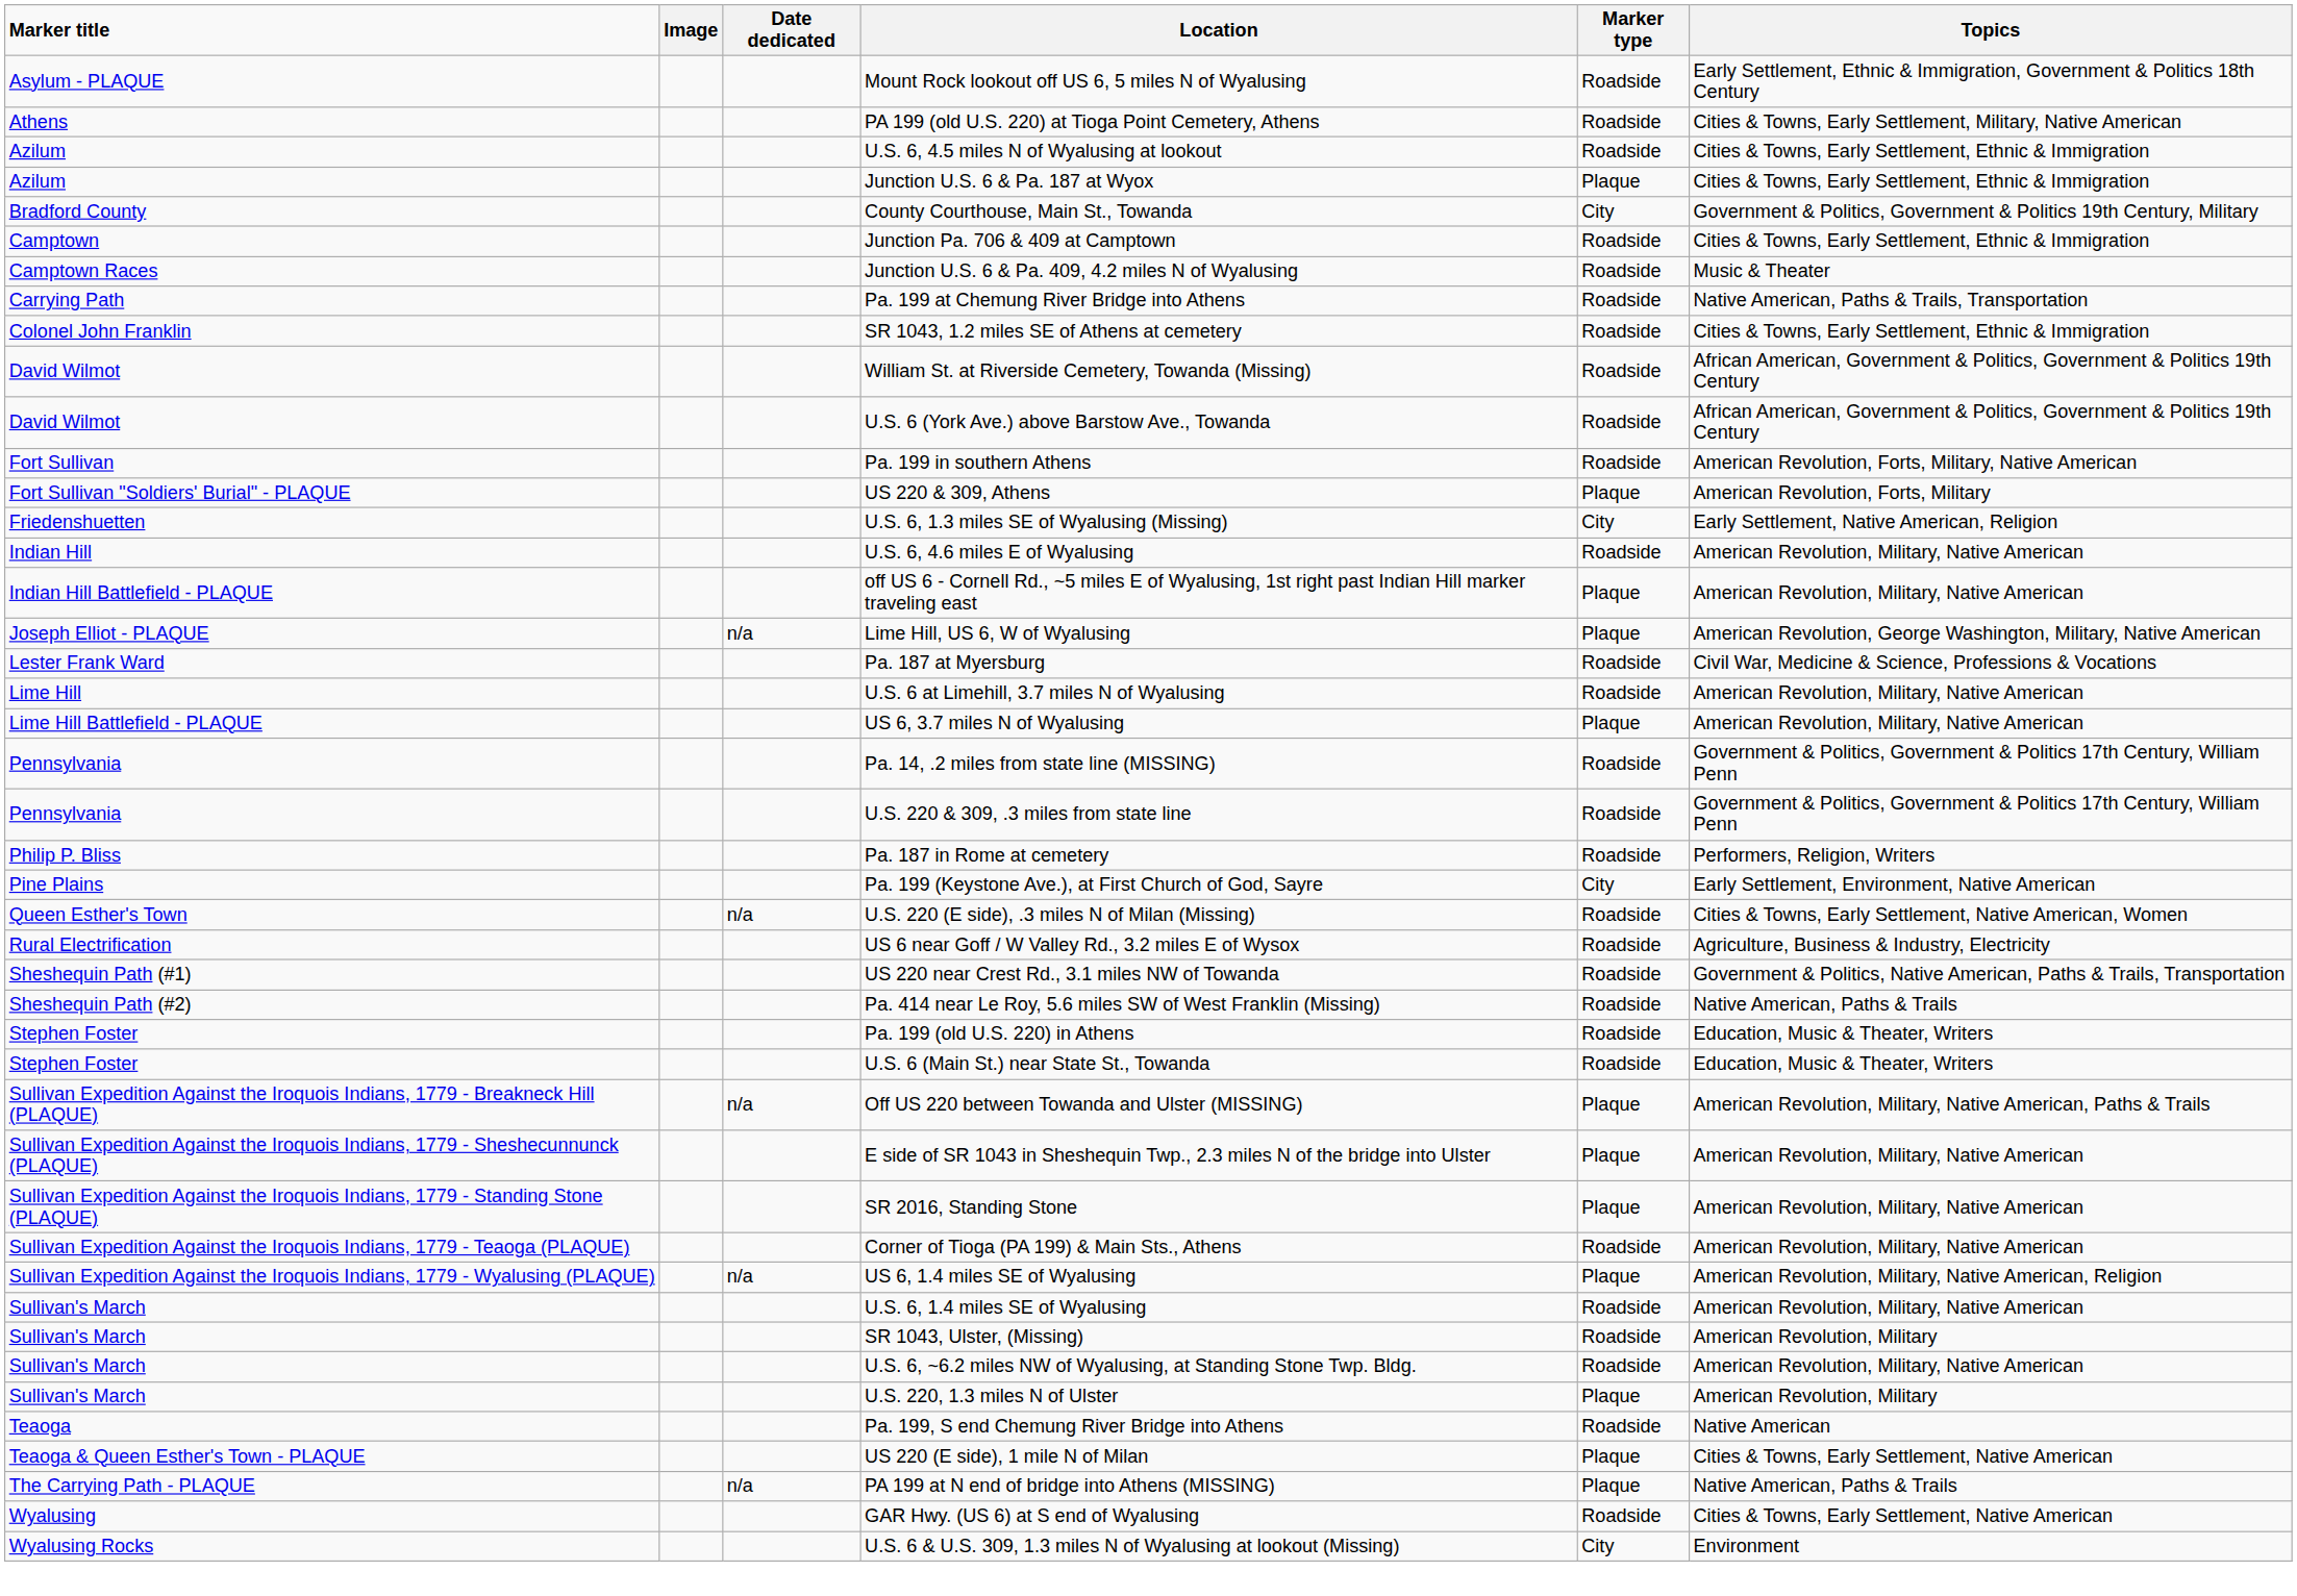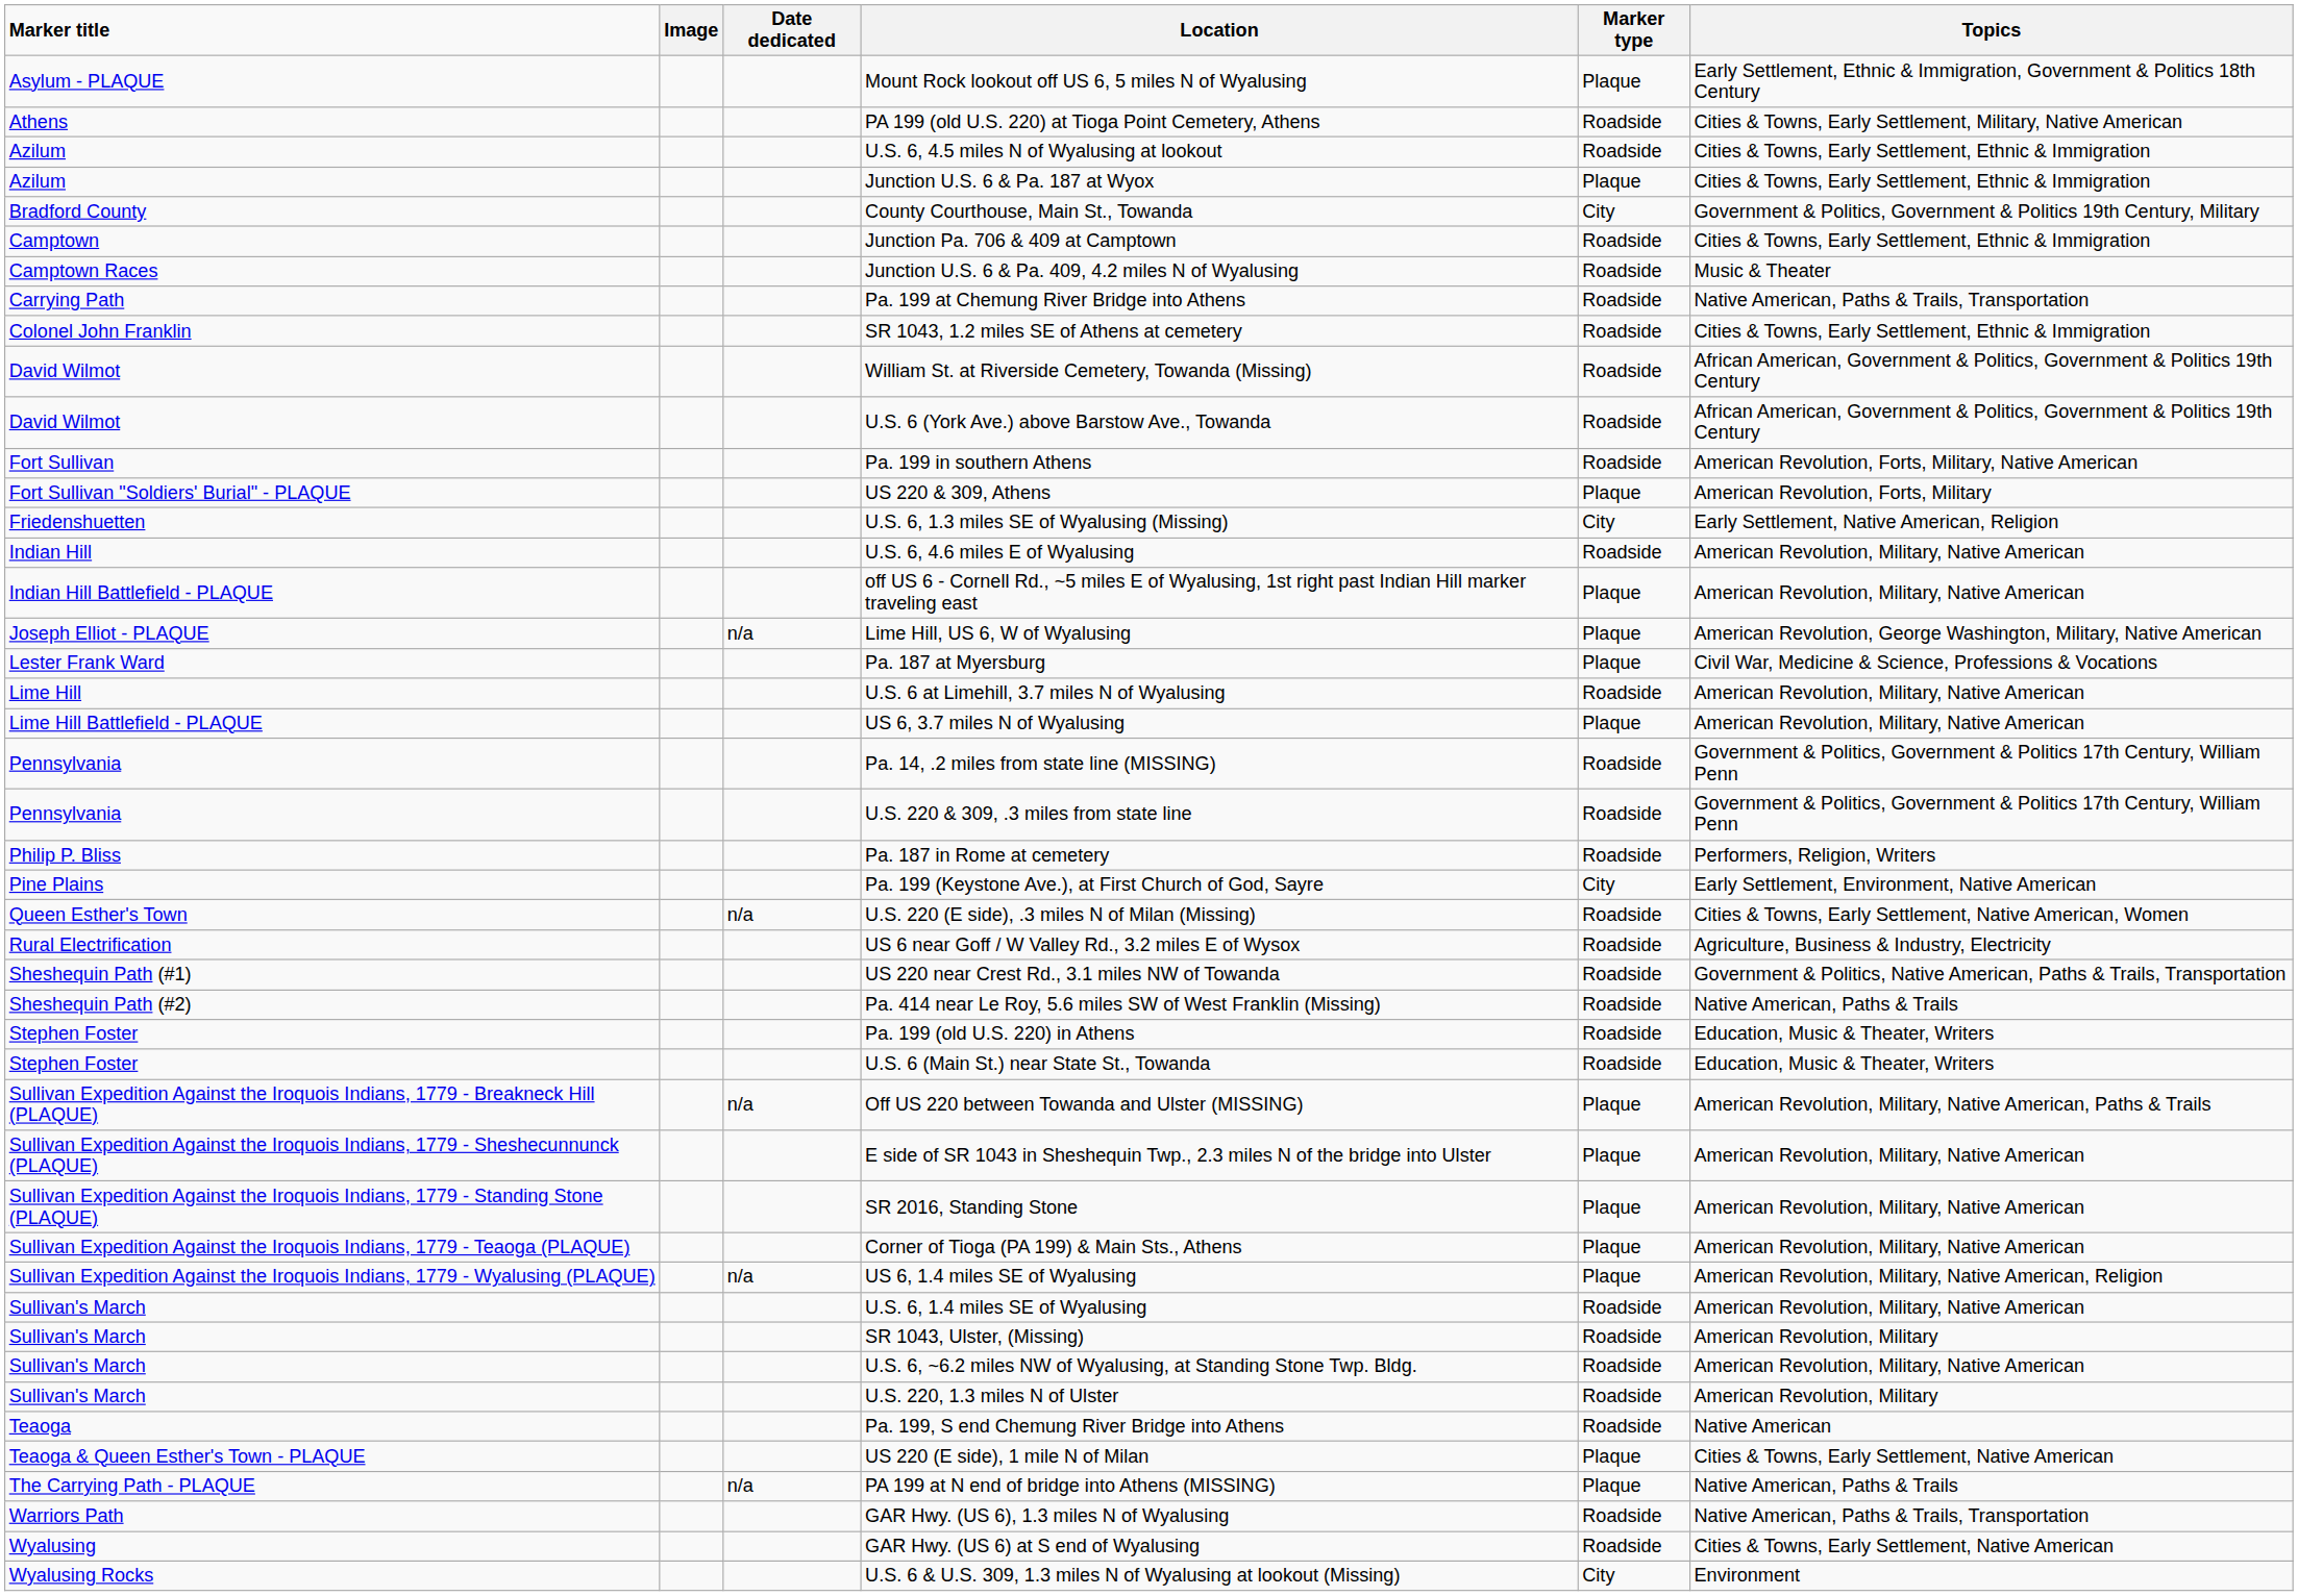 <table class="wikitable sortable" style="width:98%">
 <tr>
 <td><strong>Marker title</strong></td>
 <th class="unsortable"><strong>Image</strong></th>
 <th><strong>Date dedicated</strong></th>
 <th><strong>Location</strong></th>
 <th><strong>Marker type</strong></th>
 <th><strong>Topics</strong></th>
 </tr>
 <tr ->
 <td><a href='#'>Asylum - PLAQUE</a></td>
 <td></td>
 <td></td>
 <td>Mount Rock lookout off US 6, 5 miles N of Wyalusing</td>
-<td>Roadside</td>
+<td>Plaque</td>
 <td>Early Settlement, Ethnic & Immigration, Government & Politics 18th Century</td>
 </tr>
 <tr ->
 <td><a href='#'>Athens</a></td>
 <td></td>
 <td></td>
 <td>PA 199 (old U.S. 220) at Tioga Point Cemetery, Athens</td>
 <td>Roadside</td>
 <td>Cities & Towns, Early Settlement, Military, Native American</td>
 </tr>
 <tr ->
 <td><a href='#'>Azilum</a></td>
 <td></td>
 <td></td>
 <td>U.S. 6, 4.5 miles N of Wyalusing at lookout</td>
 <td>Roadside</td>
 <td>Cities & Towns, Early Settlement, Ethnic & Immigration</td>
 </tr>
 <tr ->
 <td><a href='#'>Azilum</a></td>
 <td></td>
 <td></td>
 <td>Junction U.S. 6 & Pa. 187 at Wyox<br><small></small></td>
 <td>Plaque</td>
 <td>Cities & Towns, Early Settlement, Ethnic & Immigration</td>
 </tr>
 <tr ->
 <td><a href='#'>Bradford County</a></td>
 <td></td>
 <td></td>
 <td>County Courthouse, Main St., Towanda</td>
 <td>City</td>
 <td>Government & Politics, Government & Politics 19th Century, Military</td>
 </tr>
 <tr ->
 <td><a href='#'>Camptown</a></td>
 <td></td>
 <td></td>
 <td>Junction Pa. 706 & 409 at Camptown<br><small></small></td>
 <td>Roadside</td>
 <td>Cities & Towns, Early Settlement, Ethnic & Immigration</td>
 </tr>
 <tr ->
 <td><a href='#'>Camptown Races</a></td>
 <td></td>
 <td></td>
 <td>Junction U.S. 6 & Pa. 409, 4.2 miles N of Wyalusing<br><small></small></td>
 <td>Roadside</td>
 <td>Music & Theater</td>
 </tr>
 <tr ->
 <td><a href='#'>Carrying Path</a></td>
 <td></td>
 <td></td>
 <td>Pa. 199 at Chemung River Bridge into Athens</td>
 <td>Roadside</td>
 <td>Native American, Paths & Trails, Transportation</td>
 </tr>
 <tr ->
 <td><a href='#'>Colonel John Franklin</a></td>
 <td></td>
 <td></td>
 <td>SR 1043, 1.2 miles SE of Athens at cemetery</td>
 <td>Roadside</td>
 <td>Cities & Towns, Early Settlement, Ethnic & Immigration</td>
 </tr>
 <tr ->
 <td><a href='#'>David Wilmot</a></td>
 <td></td>
 <td></td>
 <td>William St. at Riverside Cemetery, Towanda (Missing)</td>
 <td>Roadside</td>
 <td>African American, Government & Politics, Government & Politics 19th Century</td>
 </tr>
 <tr ->
 <td><a href='#'>David Wilmot</a></td>
 <td></td>
 <td></td>
 <td>U.S. 6 (York Ave.) above Barstow Ave., Towanda<br><small></small></td>
 <td>Roadside</td>
 <td>African American, Government & Politics, Government & Politics 19th Century</td>
 </tr>
 <tr ->
 <td><a href='#'>Fort Sullivan</a></td>
 <td></td>
 <td></td>
 <td>Pa. 199 in southern Athens</td>
 <td>Roadside</td>
 <td>American Revolution, Forts, Military, Native American</td>
 </tr>
 <tr ->
 <td><a href='#'>Fort Sullivan "Soldiers' Burial" - PLAQUE</a></td>
 <td></td>
 <td></td>
 <td>US 220 & 309, Athens</td>
 <td>Plaque</td>
 <td>American Revolution, Forts, Military</td>
 </tr>
 <tr ->
 <td><a href='#'>Friedenshuetten</a></td>
 <td></td>
 <td></td>
 <td>U.S. 6, 1.3 miles SE of Wyalusing (Missing)</td>
 <td>City</td>
 <td>Early Settlement, Native American, Religion</td>
 </tr>
 <tr ->
 <td><a href='#'>Indian Hill</a></td>
 <td></td>
 <td></td>
 <td>U.S. 6, 4.6 miles E of Wyalusing<br><small></small></td>
 <td>Roadside</td>
 <td>American Revolution, Military, Native American</td>
 </tr>
 <tr ->
 <td><a href='#'>Indian Hill Battlefield - PLAQUE</a></td>
 <td></td>
 <td></td>
 <td>off US 6 - Cornell Rd., ~5 miles E of Wyalusing, 1st right past Indian Hill marker traveling east</td>
 <td>Plaque</td>
 <td>American Revolution, Military, Native American</td>
 </tr>
 <tr ->
 <td><a href='#'>Joseph Elliot - PLAQUE</a></td>
 <td></td>
 <td>n/a</td>
 <td>Lime Hill, US 6, W of Wyalusing</td>
 <td>Plaque</td>
 <td>American Revolution, George Washington, Military, Native American</td>
 </tr>
 <tr ->
 <td><a href='#'>Lester Frank Ward</a></td>
 <td></td>
 <td></td>
 <td>Pa. 187 at Myersburg</td>
-<td>Roadside</td>
+<td>Plaque</td>
 <td>Civil War, Medicine & Science, Professions & Vocations</td>
 </tr>
 <tr ->
 <td><a href='#'>Lime Hill</a></td>
 <td></td>
 <td></td>
 <td>U.S. 6 at Limehill, 3.7 miles N of Wyalusing<br><small></small></td>
 <td>Roadside</td>
 <td>American Revolution, Military, Native American</td>
 </tr>
 <tr ->
 <td><a href='#'>Lime Hill Battlefield - PLAQUE</a></td>
 <td></td>
 <td></td>
 <td>US 6, 3.7 miles N of Wyalusing</td>
 <td>Plaque</td>
 <td>American Revolution, Military, Native American</td>
 </tr>
 <tr ->
 <td><a href='#'>Pennsylvania</a></td>
 <td></td>
 <td></td>
 <td>Pa. 14, .2 miles from state line (MISSING)</td>
 <td>Roadside</td>
 <td>Government & Politics, Government & Politics 17th Century, William Penn</td>
 </tr>
 <tr ->
 <td><a href='#'>Pennsylvania</a></td>
 <td></td>
 <td></td>
 <td>U.S. 220 & 309, .3 miles from state line</td>
 <td>Roadside</td>
 <td>Government & Politics, Government & Politics 17th Century, William Penn</td>
 </tr>
 <tr ->
 <td><a href='#'>Philip P. Bliss</a></td>
 <td></td>
 <td></td>
 <td>Pa. 187 in Rome at cemetery</td>
 <td>Roadside</td>
 <td>Performers, Religion, Writers</td>
 </tr>
 <tr ->
 <td><a href='#'>Pine Plains</a></td>
 <td></td>
 <td></td>
 <td>Pa. 199 (Keystone Ave.), at First Church of God, Sayre</td>
 <td>City</td>
 <td>Early Settlement, Environment, Native American</td>
 </tr>
 <tr ->
 <td><a href='#'>Queen Esther's Town</a></td>
 <td></td>
 <td>n/a</td>
 <td>U.S. 220 (E side), .3 miles N of Milan (Missing)</td>
 <td>Roadside</td>
 <td>Cities & Towns, Early Settlement, Native American, Women</td>
 </tr>
 <tr ->
 <td><a href='#'>Rural Electrification</a></td>
 <td></td>
 <td></td>
 <td>US 6 near Goff / W Valley Rd., 3.2 miles E of Wysox<br><small></small></td>
 <td>Roadside</td>
 <td>Agriculture, Business & Industry, Electricity</td>
 </tr>
 <tr ->
 <td><a href='#'>Sheshequin Path</a> (#1)</td>
 <td></td>
 <td></td>
 <td>US 220 near Crest Rd., 3.1 miles NW of Towanda<br><small></small></td>
 <td>Roadside</td>
 <td>Government & Politics, Native American, Paths & Trails, Transportation</td>
 </tr>
 <tr ->
 <td><a href='#'>Sheshequin Path</a> (#2)</td>
 <td></td>
 <td></td>
 <td>Pa. 414 near Le Roy, 5.6 miles SW of West Franklin (Missing)</td>
 <td>Roadside</td>
 <td>Native American, Paths & Trails</td>
 </tr>
 <tr ->
 <td><a href='#'>Stephen Foster</a></td>
 <td></td>
 <td></td>
 <td>Pa. 199 (old U.S. 220) in Athens</td>
 <td>Roadside</td>
 <td>Education, Music & Theater, Writers</td>
 </tr>
 <tr ->
 <td><a href='#'>Stephen Foster</a></td>
 <td></td>
 <td></td>
 <td>U.S. 6 (Main St.) near State St., Towanda<br><small></small></td>
 <td>Roadside</td>
 <td>Education, Music & Theater, Writers</td>
 </tr>
 <tr ->
 <td><a href='#'>Sullivan Expedition Against the Iroquois Indians, 1779 - Breakneck Hill (PLAQUE)</a></td>
 <td></td>
 <td>n/a</td>
 <td>Off US 220 between Towanda and Ulster (MISSING)</td>
 <td>Plaque</td>
 <td>American Revolution, Military, Native American, Paths & Trails</td>
 </tr>
 <tr ->
 <td><a href='#'>Sullivan Expedition Against the Iroquois Indians, 1779 - Sheshecunnunck (PLAQUE)</a></td>
 <td></td>
 <td></td>
 <td>E side of SR 1043 in Sheshequin Twp., 2.3 miles N of the bridge into Ulster</td>
 <td>Plaque</td>
 <td>American Revolution, Military, Native American</td>
 </tr>
 <tr ->
 <td><a href='#'>Sullivan Expedition Against the Iroquois Indians, 1779 - Standing Stone (PLAQUE)</a></td>
 <td></td>
 <td></td>
 <td>SR 2016, Standing Stone</td>
 <td>Plaque</td>
 <td>American Revolution, Military, Native American</td>
 </tr>
 <tr ->
 <td><a href='#'>Sullivan Expedition Against the Iroquois Indians, 1779 - Teaoga (PLAQUE)</a></td>
 <td></td>
 <td></td>
 <td>Corner of Tioga (PA 199) & Main Sts., Athens</td>
-<td>Roadside</td>
+<td>Plaque</td>
 <td>American Revolution, Military, Native American</td>
 </tr>
 <tr ->
 <td><a href='#'>Sullivan Expedition Against the Iroquois Indians, 1779 - Wyalusing (PLAQUE)</a></td>
 <td></td>
 <td>n/a</td>
 <td>US 6, 1.4 miles SE of Wyalusing<br><small></small></td>
 <td>Plaque</td>
 <td>American Revolution, Military, Native American, Religion</td>
 </tr>
 <tr ->
 <td><a href='#'>Sullivan's March</a></td>
 <td></td>
 <td></td>
 <td>U.S. 6, 1.4 miles SE of Wyalusing<br><small></small></td>
 <td>Roadside</td>
 <td>American Revolution, Military, Native American</td>
 </tr>
 <tr ->
 <td><a href='#'>Sullivan's March</a></td>
 <td></td>
 <td></td>
 <td>SR 1043, Ulster, (Missing)</td>
 <td>Roadside</td>
 <td>American Revolution, Military</td>
 </tr>
 <tr ->
 <td><a href='#'>Sullivan's March</a></td>
 <td></td>
 <td></td>
 <td>U.S. 6, ~6.2 miles NW of Wyalusing, at Standing Stone Twp. Bldg.<br><small></small></td>
 <td>Roadside</td>
 <td>American Revolution, Military, Native American</td>
 </tr>
 <tr ->
 <td><a href='#'>Sullivan's March</a></td>
 <td></td>
 <td></td>
 <td>U.S. 220, 1.3 miles N of Ulster<br><small></small></td>
-<td>Plaque</td>
+<td>Roadside</td>
 <td>American Revolution, Military</td>
 </tr>
 <tr ->
 <td><a href='#'>Teaoga</a></td>
 <td></td>
 <td></td>
 <td>Pa. 199, S end Chemung River Bridge into Athens</td>
 <td>Roadside</td>
 <td>Native American</td>
 </tr>
 <tr ->
 <td><a href='#'>Teaoga & Queen Esther's Town - PLAQUE</a></td>
 <td></td>
 <td></td>
 <td>US 220 (E side), 1 mile N of Milan</td>
 <td>Plaque</td>
 <td>Cities & Towns, Early Settlement, Native American</td>
 </tr>
 <tr ->
 <td><a href='#'>The Carrying Path - PLAQUE</a></td>
 <td></td>
 <td>n/a</td>
 <td>PA 199 at N end of bridge into Athens (MISSING)</td>
 <td>Plaque</td>
 <td>Native American, Paths & Trails</td>
 </tr>
 <tr ->
+<td><a href='#'>Warriors Path</a></td>
+<td></td>
+<td></td>
+<td>GAR Hwy. (US 6), 1.3 miles N of Wyalusing<br><small></small></td>
+<td>Roadside</td>
+<td>Native American, Paths & Trails, Transportation</td>
+</tr>
+<tr ->
 <td><a href='#'>Wyalusing</a></td>
 <td></td>
 <td></td>
 <td>GAR Hwy. (US 6) at S end of Wyalusing<br><small></small></td>
 <td>Roadside</td>
 <td>Cities & Towns, Early Settlement, Native American</td>
 </tr>
 <tr ->
 <td><a href='#'>Wyalusing Rocks</a></td>
 <td></td>
 <td></td>
 <td>U.S. 6 & U.S. 309, 1.3 miles N of Wyalusing at lookout (Missing)</td>
 <td>City</td>
 <td>Environment</td>
 </tr>
 </table>
